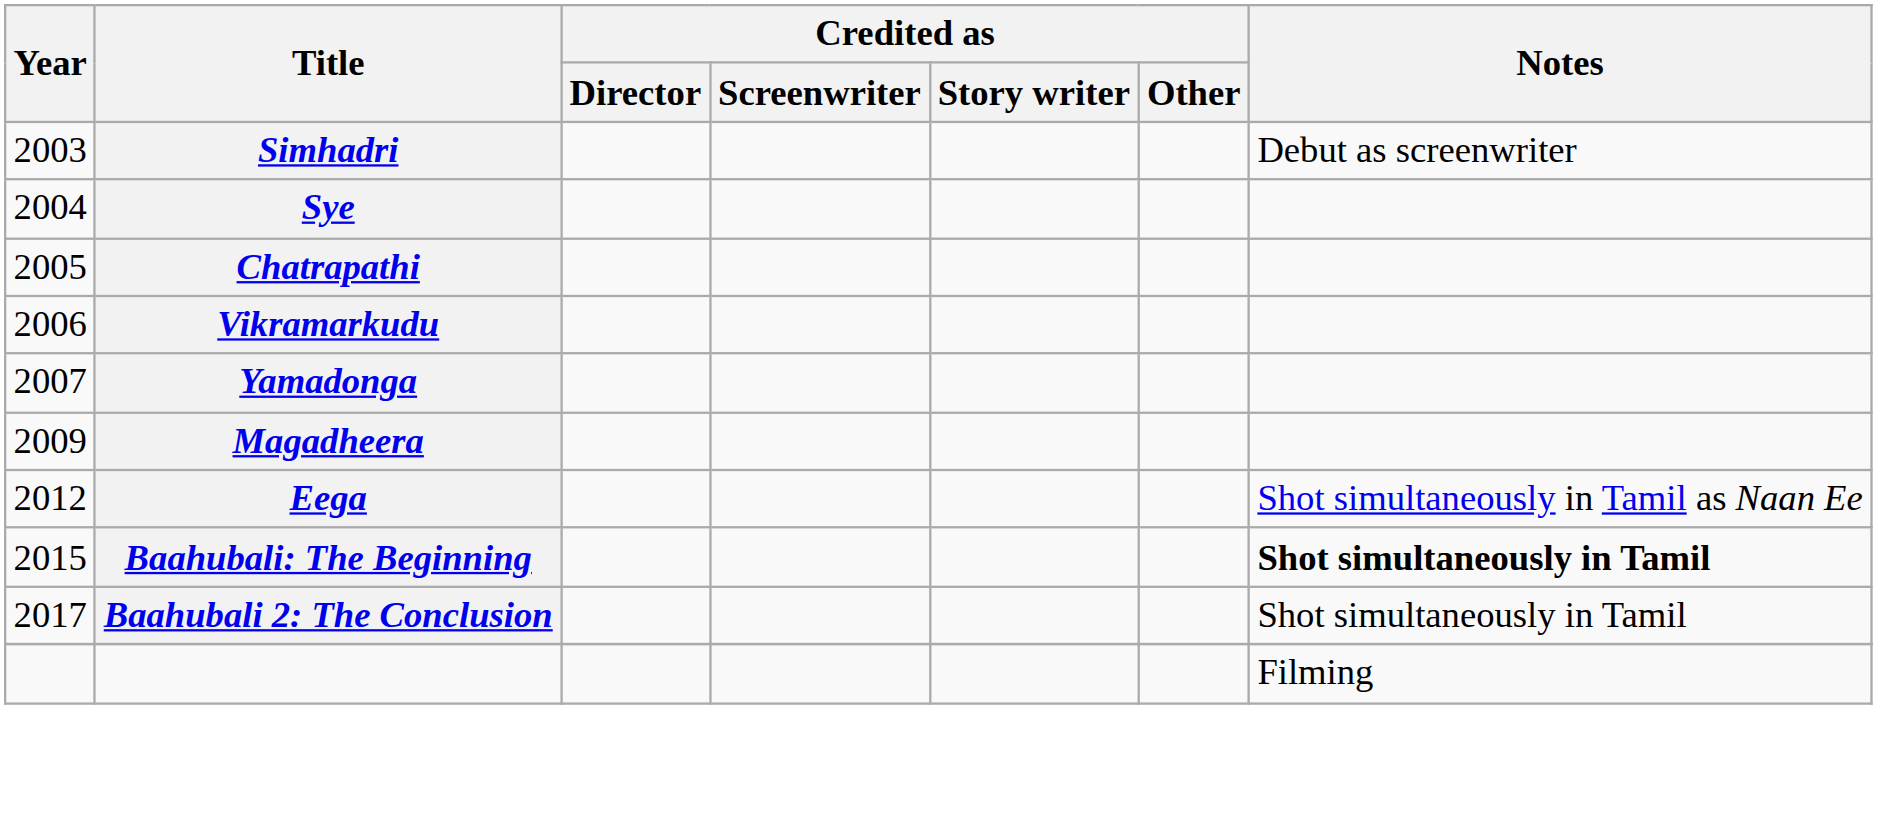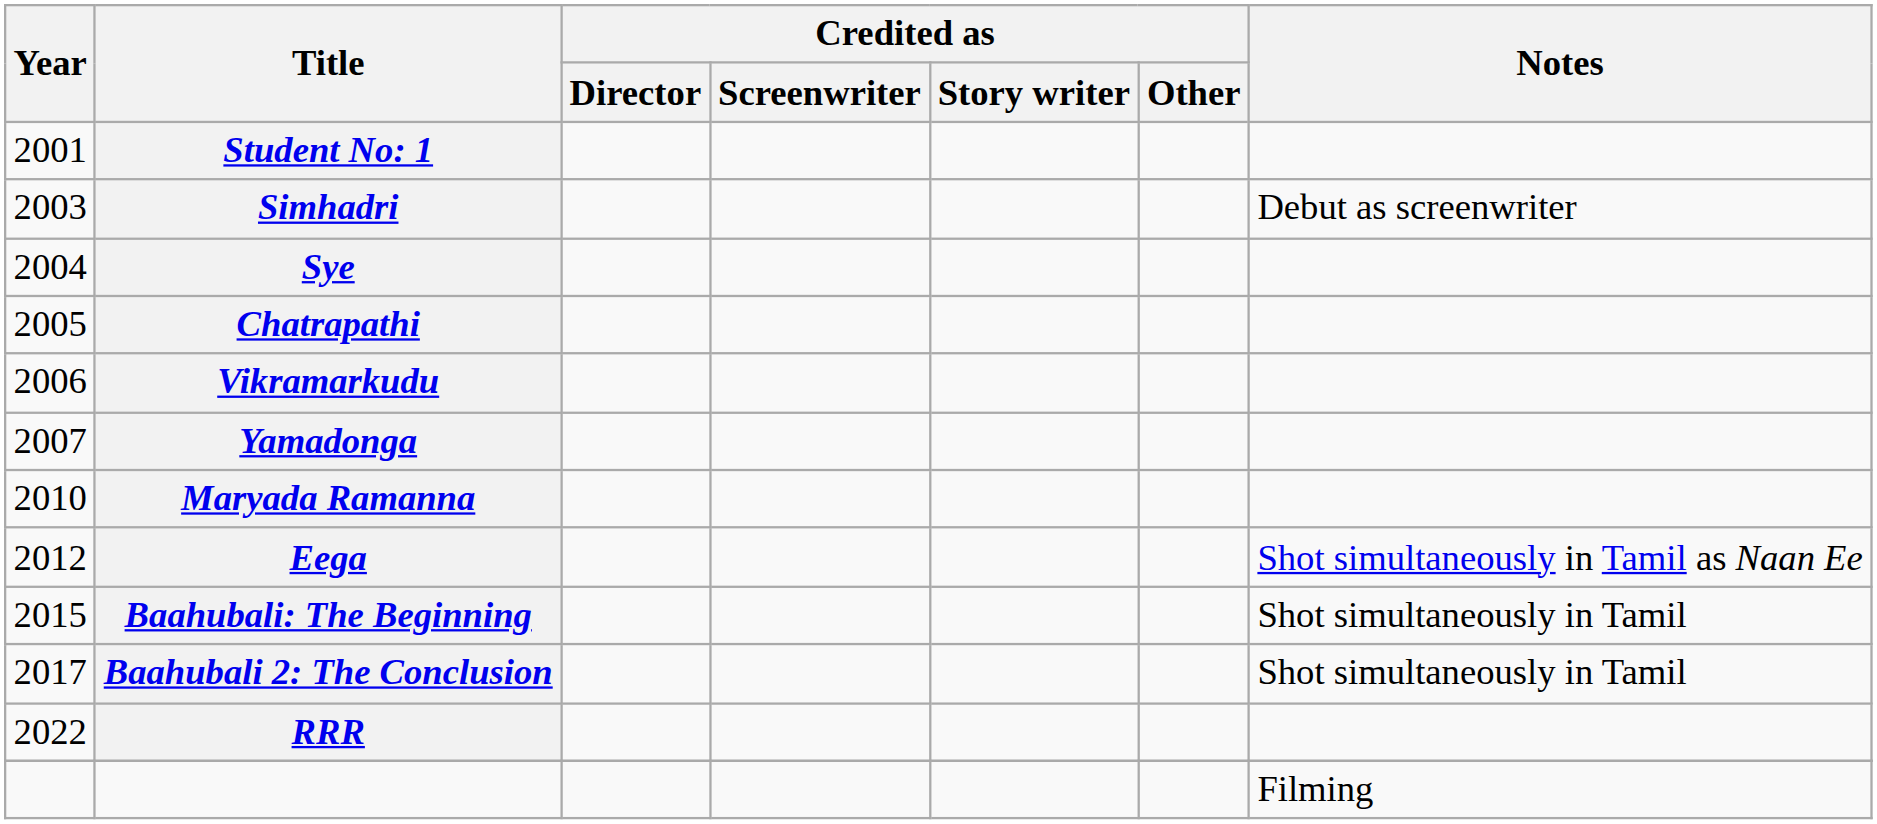 <table class="wikitable sortable plainrowheaders">
 <tr>
 <th rowspan="2">Year</th>
 <th rowspan="2">Title</th>
 <th colspan="4">Credited as</th>
 <th rowspan="2">Notes</th>
 </tr>
 <tr>
 <th scope="col">Director</th>
 <th scope="col">Screenwriter</th>
 <th scope="col">Story writer</th>
 <th>Other</th>
+</tr>
+<tr>
+<td>2001</td>
+<th scope="row"><em><a href='#'>Student No: 1</a></em></th>
+<td></td>
+<td></td>
+<td></td>
+<td></td>
+<td></td>
 </tr>
 <tr>
 <td>2003</td>
 <th scope="row"><em><a href='#'>Simhadri</a></em></th>
 <td></td>
 <td></td>
 <td></td>
 <td></td>
 <td>Debut as screenwriter</td>
 </tr>
 <tr>
 <td>2004</td>
 <th scope="row"><em><a href='#'>Sye</a></em></th>
 <td></td>
 <td></td>
 <td></td>
 <td></td>
 <td></td>
 </tr>
 <tr>
 <td>2005</td>
 <th scope="row"><em><a href='#'>Chatrapathi</a></em></th>
 <td></td>
 <td></td>
 <td></td>
 <td></td>
 <td></td>
 </tr>
 <tr>
 <td>2006</td>
 <th scope="row"><em><a href='#'>Vikramarkudu</a></em></th>
 <td></td>
 <td></td>
 <td></td>
 <td></td>
 <td></td>
 </tr>
 <tr>
 <td>2007</td>
 <th scope="row"><em><a href='#'>Yamadonga</a></em></th>
 <td></td>
 <td></td>
 <td></td>
 <td></td>
 <td></td>
 </tr>
 <tr>
-<td>2009</td>
-<th scope="row"><em><a href='#'>Magadheera</a></em></th>
+<td>2010</td>
+<th scope="row"><em><a href='#'>Maryada Ramanna</a></em></th>
 <td></td>
 <td></td>
 <td></td>
 <td></td>
 <td></td>
 </tr>
 <tr>
 <td>2012</td>
 <th scope="row"><em><a href='#'>Eega</a></em></th>
 <td></td>
 <td></td>
 <td></td>
 <td></td>
 <td><a href='#'>Shot simultaneously</a> in <a href='#'>Tamil</a> as <em>Naan Ee</em></td>
 </tr>
 <tr>
 <td>2015</td>
 <th scope="row"><em><a href='#'>Baahubali: The Beginning</a></em></th>
 <td></td>
 <td></td>
 <td></td>
 <td></td>
-<td><strong>Shot simultaneously in Tamil</strong></td>
+<td>Shot simultaneously in Tamil</td>
 </tr>
 <tr>
 <td>2017</td>
 <th scope="row"><em><a href='#'>Baahubali 2: The Conclusion</a></em></th>
 <td></td>
 <td></td>
 <td></td>
 <td></td>
 <td>Shot simultaneously in Tamil</td>
+</tr>
+<tr>
+<td>2022</td>
+<th scope="row"><em><a href='#'>RRR</a></em></th>
+<td></td>
+<td></td>
+<td></td>
+<td></td>
+<td></td>
 </tr>
 <tr>
 </tr>
 <tr>
 <td></td>
 <td></td>
 <td></td>
 <td></td>
 <td></td>
 <td></td>
 <td>Filming</td>
 </tr>
 </table>
